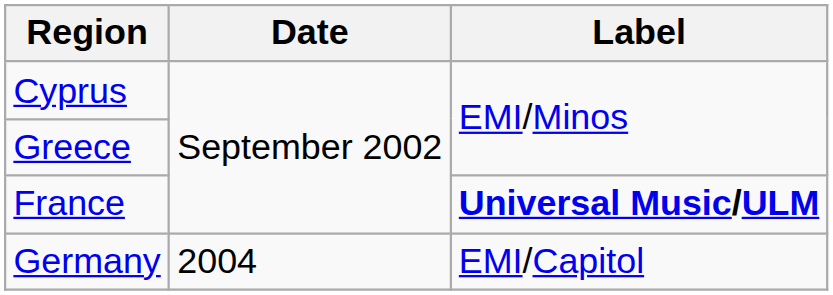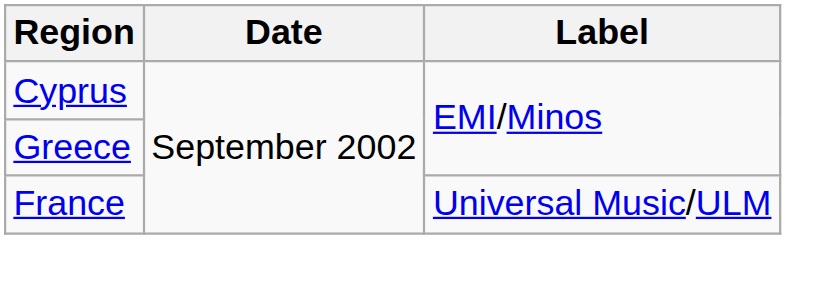 <table class="sortable wikitable">
 <tr>
 <th>Region</th>
 <th>Date</th>
 <th>Label</th>
 </tr>
 <tr>
 <td><a href='#'>Cyprus</a></td>
 <td rowspan="3">September 2002</td>
 <td rowspan="2"><a href='#'>EMI</a>/<a href='#'>Minos</a></td>
 </tr>
 <tr>
 <td><a href='#'>Greece</a></td>
 </tr>
 <tr>
 <td><a href='#'>France</a></td>
-<td><strong><a href='#'>Universal Music</a>/<a href='#'>ULM</a></strong></td>
-</tr>
-<tr>
-<td><a href='#'>Germany</a></td>
-<td>2004</td>
-<td><a href='#'>EMI</a>/<a href='#'>Capitol</a></td>
+<td><a href='#'>Universal Music</a>/<a href='#'>ULM</a></td>
 </tr>
 </table>
